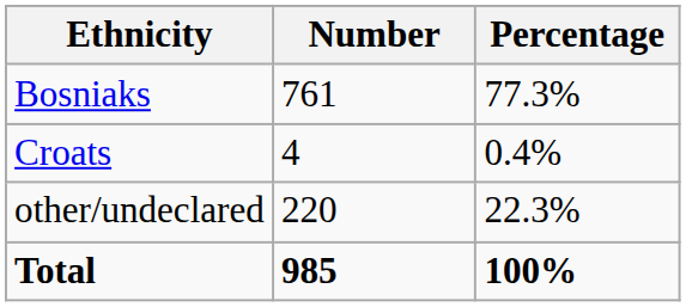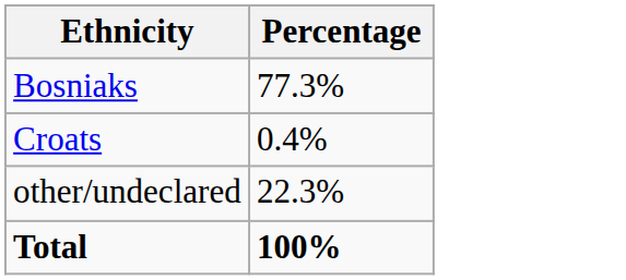 <table class="wikitable">
 <tr>
 <th width="100px">Ethnicity</th>
-<th width="80px">Number</th>
 <th width="80px">Percentage</th>
 </tr>
 <tr>
 <td><a href='#'>Bosniaks</a></td>
-<td>761</td>
 <td>77.3%</td>
 </tr>
 <tr>
 <td><a href='#'>Croats</a></td>
-<td>4</td>
 <td>0.4%</td>
 </tr>
 <tr>
 <td>other/undeclared</td>
-<td>220</td>
 <td>22.3%</td>
 </tr>
 <tr>
 <td><strong>Total</strong></td>
-<td><strong>985</strong></td>
 <td><strong>100%</strong></td>
 </tr>
 </table>
